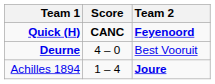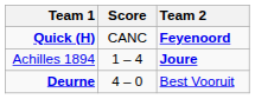 <table class="wikitable">
 <tr>
 <th style="text-align:right; width:100px">Team 1</th>
 <th style="width:60px">Score</th>
 <th style="text-align:left; width:100px">Team 2</th>
 </tr>
 <tr>
 <td style="text-align: right"><strong><a href='#'>Quick (H)</a></strong></td>
-<td style="text-align: center;"><strong>CANC</strong></td>
+<td style="text-align: center;">CANC</td>
 <td style="text-align: left"><strong><a href='#'>Feyenoord</a></strong></td>
+</tr>
+<tr>
+<td style="text-align: right"><a href='#'>Achilles 1894</a></td>
+<td style="text-align: center;">1 – 4 </td>
+<td style="text-align: left"><strong><a href='#'>Joure</a></strong></td>
 </tr>
 <tr>
 <td style="text-align: right"><strong><a href='#'>Deurne</a></strong></td>
 <td style="text-align: center;">4 – 0 </td>
 <td style="text-align: left"><a href='#'>Best Vooruit</a></td>
 </tr>
-<tr>
-<td style="text-align: right"><a href='#'>Achilles 1894</a></td>
-<td style="text-align: center;">1 – 4 </td>
-<td style="text-align: left"><strong><a href='#'>Joure</a></strong></td>
-</tr>
 </table>
